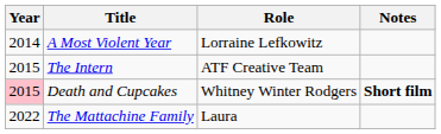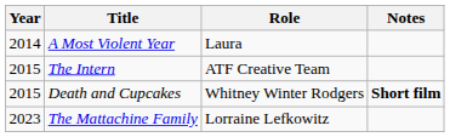 <table class="wikitable sortable" >
 <tr>
 <th>Year</th>
 <th>Title</th>
 <th>Role</th>
 <th class="unsortable">Notes</th>
 </tr>
 <tr>
 <td>2014</td>
 <td><em><a href='#'>A Most Violent Year</a></em></td>
-<td>Lorraine Lefkowitz</td>
+<td>Laura</td>
 <td></td>
 </tr>
 <tr>
 <td>2015</td>
 <td><em><a href='#'>The Intern</a></em></td>
 <td>ATF Creative Team</td>
 <td></td>
 </tr>
 <tr>
-<td style="background: pink;">2015</td>
+<td>2015</td>
 <td><em>Death and Cupcakes</em></td>
 <td>Whitney Winter Rodgers</td>
 <td><strong>Short film</strong></td>
 </tr>
 <tr>
-<td>2022</td>
+<td>2023</td>
 <td><em><a href='#'>The Mattachine Family</a></em></td>
-<td>Laura</td>
+<td>Lorraine Lefkowitz</td>
 <td></td>
 </tr>
 </table>
